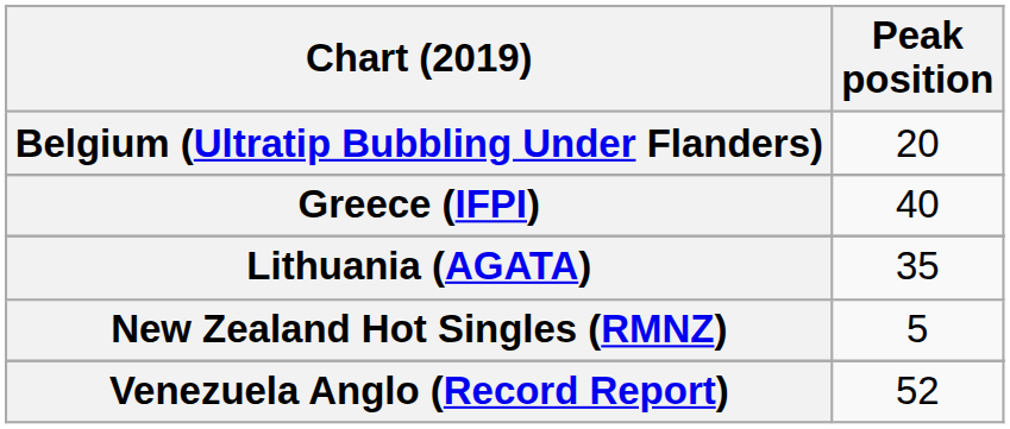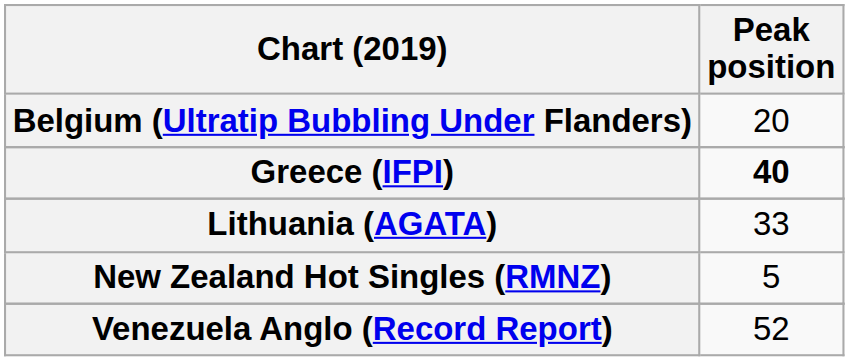 <table class="wikitable sortable plainrowheaders" style="text-align:center">
 <tr>
 <th scope="col">Chart (2019)</th>
 <th scope="col">Peak<br>position</th>
 </tr>
 <tr>
 <th scope="row">Belgium (<a href='#'>Ultratip Bubbling Under</a> Flanders)</th>
 <td>20</td>
 </tr>
 <tr>
 </tr>
 <tr>
 </tr>
 <tr>
 <th scope="row">Greece (<a href='#'>IFPI</a>)</th>
-<td>40</td>
+<td><strong>40</strong></td>
 </tr>
 <tr>
 </tr>
 <tr>
 <th scope="row">Lithuania (<a href='#'>AGATA</a>)</th>
-<td>35</td>
+<td>33</td>
 </tr>
 <tr>
 <th scope="row">New Zealand Hot Singles (<a href='#'>RMNZ</a>)</th>
 <td>5</td>
 </tr>
 <tr>
 </tr>
 <tr>
 </tr>
 <tr>
 </tr>
 <tr>
 </tr>
 <tr>
 </tr>
 <tr>
 </tr>
 <tr>
 </tr>
 <tr>
 </tr>
 <tr>
 <th scope="row">Venezuela Anglo (<a href='#'>Record Report</a>)</th>
 <td>52</td>
 </tr>
 </table>
